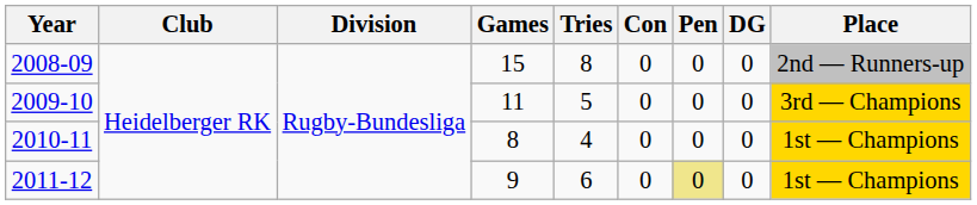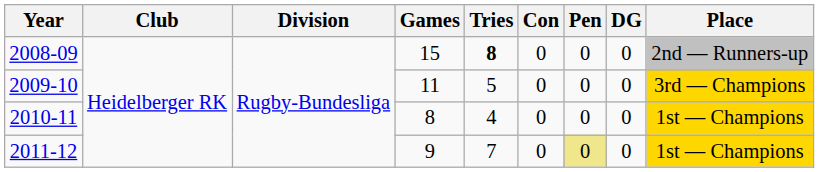 <table class="wikitable">
 <tr>
 <th>Year</th>
 <th>Club</th>
 <th>Division</th>
 <th>Games</th>
 <th>Tries</th>
 <th>Con</th>
 <th>Pen</th>
 <th>DG</th>
 <th>Place</th>
 </tr>
 <tr align="center">
 <td><a href='#'>2008-09</a></td>
 <td rowspan=4><a href='#'>Heidelberger RK</a></td>
 <td rowspan=4><a href='#'>Rugby-Bundesliga</a></td>
 <td>15</td>
-<td>8</td>
+<td><strong>8</strong></td>
 <td>0</td>
 <td>0</td>
 <td>0</td>
 <td bgcolor=silver>2nd — Runners-up</td>
 </tr>
 <tr align="center">
 <td><a href='#'>2009-10</a></td>
 <td>11</td>
 <td>5</td>
 <td>0</td>
 <td>0</td>
 <td>0</td>
 <td bgcolor="#FFD700">3rd — Champions</td>
 </tr>
 <tr align="center">
 <td><a href='#'>2010-11</a></td>
 <td>8</td>
 <td>4</td>
 <td>0</td>
 <td>0</td>
 <td>0</td>
 <td bgcolor="#FFD700">1st — Champions</td>
 </tr>
 <tr align="center">
 <td><a href='#'>2011-12</a></td>
 <td>9</td>
-<td>6</td>
+<td>7</td>
 <td>0</td>
 <td style="background: khaki;">0</td>
 <td>0</td>
 <td bgcolor="#FFD700">1st — Champions</td>
 </tr>
 </table>
